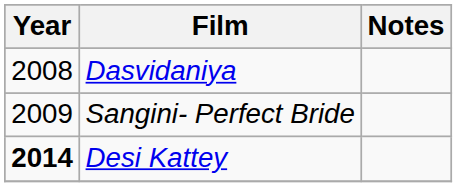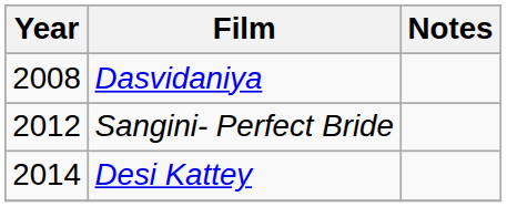 <table class="wikitable sortable">
 <tr>
 <th>Year</th>
 <th>Film</th>
 <th>Notes</th>
 </tr>
 <tr>
 <td>2008</td>
 <td><em><a href='#'>Dasvidaniya</a></em></td>
 <td></td>
 </tr>
 <tr>
-<td>2009</td>
+<td>2012</td>
 <td><em>Sangini- Perfect Bride</em></td>
 <td></td>
 </tr>
 <tr>
-<td><strong>2014</strong></td>
+<td>2014</td>
 <td><em><a href='#'>Desi Kattey</a></em></td>
 <td></td>
 </tr>
 <tr>
 </tr>
 </table>
